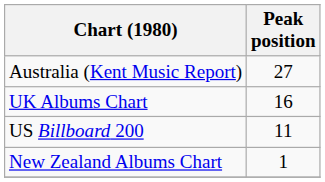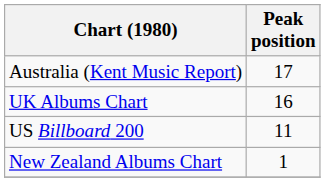 <table class="wikitable sortable plainrowheaders" style="text-align:center">
 <tr>
 <th scope="col">Chart (1980)</th>
 <th scope="col">Peak<br> position</th>
 </tr>
 <tr>
 <td>Australia (<a href='#'>Kent Music Report</a>)</td>
-<td align="center">27</td>
+<td align="center">17</td>
 </tr>
 <tr>
 <td align="left"><a href='#'>UK Albums Chart</a></td>
 <td align="center">16</td>
 </tr>
 <tr>
 <td align="left">US <a href='#'><em>Billboard</em> 200</a></td>
 <td align="center">11</td>
 </tr>
 <tr>
 <td align="left"><a href='#'>New Zealand Albums Chart</a></td>
 <td align="center">1</td>
 </tr>
 <tr>
 </tr>
 </table>
